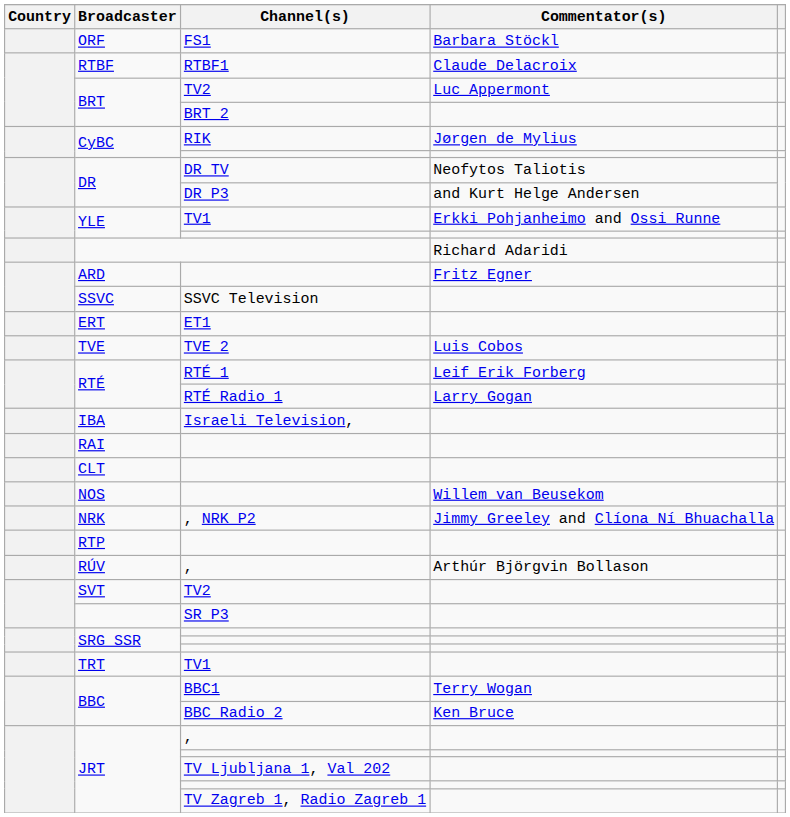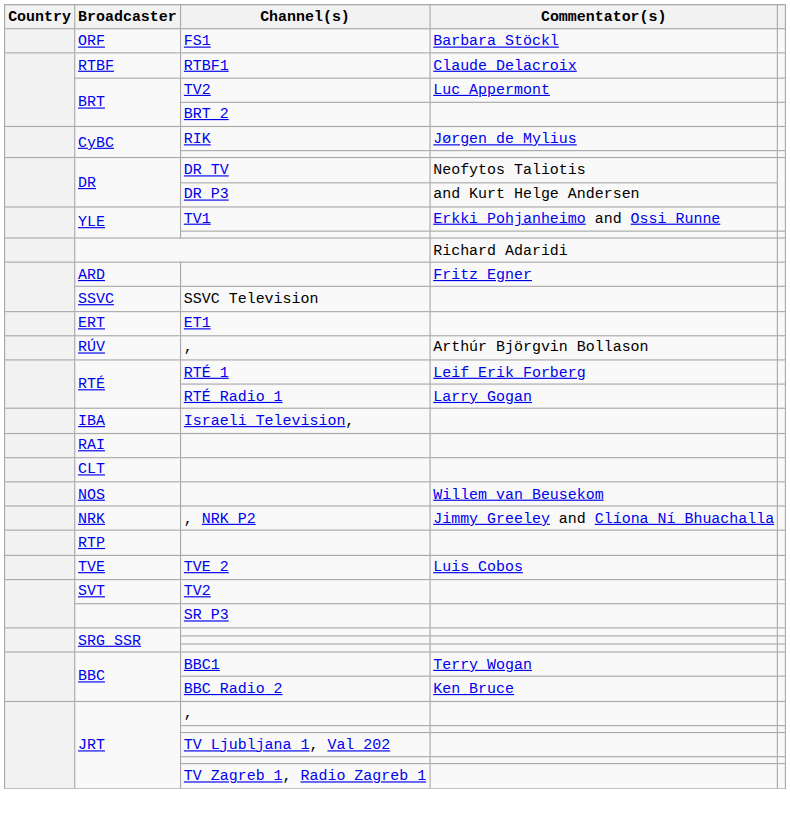 <table class="wikitable plainrowheaders sticky-header">
 <tr>
 </tr>
 <tr>
 <th scope="col">Country</th>
 <th scope="col">Broadcaster</th>
 <th scope="col">Channel(s)</th>
 <th scope="col">Commentator(s)</th>
 <th scope="col"></th>
 </tr>
 <tr>
 <th scope="row"></th>
 <td><a href='#'>ORF</a></td>
 <td><a href='#'>FS1</a></td>
 <td><a href='#'>Barbara Stöckl</a></td>
 <td style="text-align:center"></td>
 </tr>
 <tr>
 <th scope="rowgroup" rowspan="3"></th>
 <td><a href='#'>RTBF</a></td>
 <td><a href='#'>RTBF1</a></td>
 <td><a href='#'>Claude Delacroix</a></td>
 <td style="text-align:center"></td>
 </tr>
 <tr>
 <td rowspan="2"><a href='#'>BRT</a></td>
 <td><a href='#'>TV2</a></td>
 <td><a href='#'>Luc Appermont</a></td>
 <td style="text-align:center"></td>
 </tr>
 <tr>
 <td><a href='#'>BRT 2</a></td>
 <td></td>
 <td style="text-align:center"></td>
 </tr>
 <tr>
 <th scope="rowgroup" rowspan="2"></th>
 <td rowspan="2"><a href='#'>CyBC</a></td>
 <td><a href='#'>RIK</a></td>
 <td><a href='#'>Jørgen de Mylius</a></td>
 <td style="text-align:center"></td>
 </tr>
 <tr>
 <td></td>
 <td></td>
 <td style="text-align:center"></td>
 </tr>
 <tr>
 <th scope="rowgroup" rowspan="2"></th>
 <td rowspan="2"><a href='#'>DR</a></td>
 <td><a href='#'>DR TV</a></td>
 <td>Neofytos Taliotis</td>
 <td style="text-align:center" rowspan="2"></td>
 </tr>
 <tr>
 <td><a href='#'>DR P3</a></td>
 <td> and Kurt Helge Andersen</td>
 </tr>
 <tr>
 <th scope="rowgroup" rowspan="2"></th>
 <td rowspan="2"><a href='#'>YLE</a></td>
 <td><a href='#'>TV1</a></td>
 <td><a href='#'>Erkki Pohjanheimo</a> and <a href='#'>Ossi Runne</a></td>
 <td style="text-align:center"></td>
 </tr>
 <tr>
 <td></td>
 <td></td>
 <td style="text-align:center"></td>
 </tr>
 <tr>
 <th scope="row"></th>
 <td colspan="2"></td>
 <td>Richard Adaridi</td>
 <td style="text-align:center"></td>
 </tr>
 <tr>
 <th scope="rowgroup" rowspan="2"></th>
 <td><a href='#'>ARD</a></td>
 <td></td>
 <td><a href='#'>Fritz Egner</a></td>
 <td style="text-align:center"></td>
 </tr>
 <tr>
 <td><a href='#'>SSVC</a></td>
 <td>SSVC Television</td>
 <td></td>
 <td style="text-align:center"></td>
 </tr>
 <tr>
 <th scope="row"></th>
 <td><a href='#'>ERT</a></td>
 <td><a href='#'>ET1</a></td>
 <td></td>
 <td style="text-align:center"></td>
 </tr>
 <tr>
 <th scope="row"></th>
-<td><a href='#'>TVE</a></td>
-<td><a href='#'>TVE 2</a></td>
-<td><a href='#'>Luis Cobos</a></td>
+<td><a href='#'>RÚV</a></td>
+<td>, </td>
+<td>Arthúr Björgvin Bollason</td>
 <td style="text-align:center"></td>
 </tr>
 <tr>
 <th scope="rowgroup" rowspan="2"></th>
 <td rowspan="2"><a href='#'>RTÉ</a></td>
 <td><a href='#'>RTÉ 1</a></td>
 <td><a href='#'>Leif Erik Forberg</a></td>
 <td style="text-align:center"></td>
 </tr>
 <tr>
 <td><a href='#'>RTÉ Radio 1</a></td>
 <td><a href='#'>Larry Gogan</a></td>
 <td style="text-align:center"></td>
 </tr>
 <tr>
 <th scope="row"></th>
 <td><a href='#'>IBA</a></td>
 <td><a href='#'>Israeli Television</a>, </td>
 <td></td>
 <td style="text-align:center"></td>
 </tr>
 <tr>
 <th scope="row"></th>
 <td><a href='#'>RAI</a></td>
 <td></td>
 <td></td>
 <td style="text-align:center"></td>
 </tr>
 <tr>
 <th scope="row"></th>
 <td><a href='#'>CLT</a></td>
 <td></td>
 <td></td>
 <td style="text-align:center"></td>
 </tr>
 <tr>
 <th scope="row"></th>
 <td><a href='#'>NOS</a></td>
 <td></td>
 <td><a href='#'>Willem van Beusekom</a></td>
 <td style="text-align:center"></td>
 </tr>
 <tr>
 <th scope="row"></th>
 <td><a href='#'>NRK</a></td>
 <td>, <a href='#'>NRK P2</a></td>
 <td><a href='#'>Jimmy Greeley</a> and <a href='#'>Clíona Ní Bhuachalla</a></td>
 <td style="text-align:center"></td>
 </tr>
 <tr>
 <th scope="row"></th>
 <td><a href='#'>RTP</a></td>
 <td></td>
 <td></td>
 <td style="text-align:center"></td>
 </tr>
 <tr>
 <th scope="row"></th>
-<td><a href='#'>RÚV</a></td>
-<td>, </td>
-<td>Arthúr Björgvin Bollason</td>
+<td><a href='#'>TVE</a></td>
+<td><a href='#'>TVE 2</a></td>
+<td><a href='#'>Luis Cobos</a></td>
 <td style="text-align:center"></td>
 </tr>
 <tr>
 <th scope="rowgroup" rowspan="2"></th>
 <td><a href='#'>SVT</a></td>
 <td><a href='#'>TV2</a></td>
 <td></td>
 <td style="text-align:center"></td>
 </tr>
 <tr>
 <td></td>
 <td><a href='#'>SR P3</a></td>
 <td></td>
 <td style="text-align:center"></td>
 </tr>
 <tr>
 <th scope="rowgroup" rowspan="3"></th>
 <td rowspan="3"><a href='#'>SRG SSR</a></td>
 <td></td>
 <td></td>
 <td style="text-align:center"></td>
 </tr>
 <tr>
 <td></td>
 <td></td>
 <td style="text-align:center"></td>
 </tr>
 <tr>
 <td></td>
-<td></td>
-<td style="text-align:center"></td>
-</tr>
-<tr>
-<th scope="row"></th>
-<td><a href='#'>TRT</a></td>
-<td><a href='#'>TV1</a></td>
 <td></td>
 <td style="text-align:center"></td>
 </tr>
 <tr>
 <th scope="rowgroup" rowspan="2"></th>
 <td rowspan="2"><a href='#'>BBC</a></td>
 <td><a href='#'>BBC1</a></td>
 <td><a href='#'>Terry Wogan</a></td>
 <td style="text-align:center"></td>
 </tr>
 <tr>
 <td><a href='#'>BBC Radio 2</a></td>
 <td><a href='#'>Ken Bruce</a></td>
 <td style="text-align:center"></td>
 </tr>
 <tr>
 <th scope="rowgroup" rowspan="6"></th>
 <td rowspan="6"><a href='#'>JRT</a></td>
 <td>, </td>
 <td></td>
 <td style="text-align:center"></td>
 </tr>
 <tr>
 <td></td>
 <td></td>
 <td style="text-align:center"></td>
 </tr>
 <tr>
 <td><a href='#'>TV Ljubljana 1</a>, <a href='#'>Val 202</a></td>
 <td></td>
 <td style="text-align:center"></td>
 </tr>
 <tr>
 <td></td>
 <td></td>
 <td style="text-align:center"></td>
 </tr>
 <tr>
 <td><a href='#'>TV Zagreb 1</a>, <a href='#'>Radio Zagreb 1</a></td>
 <td></td>
 <td style="text-align:center"></td>
 </tr>
 </table>
